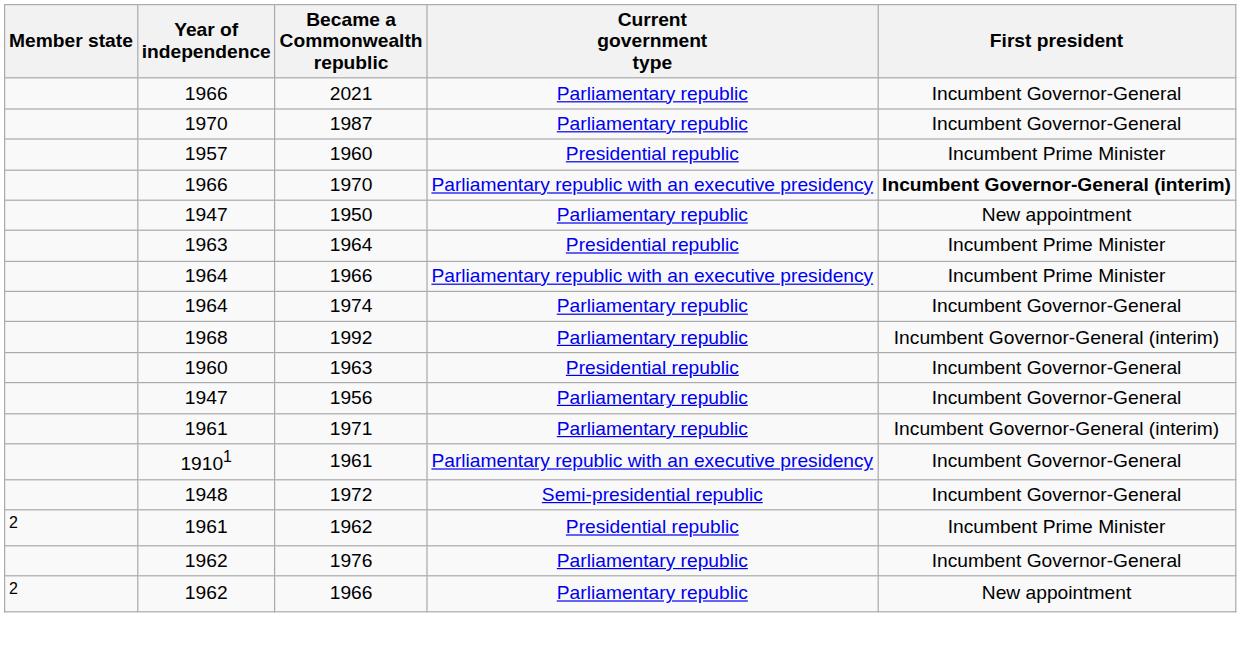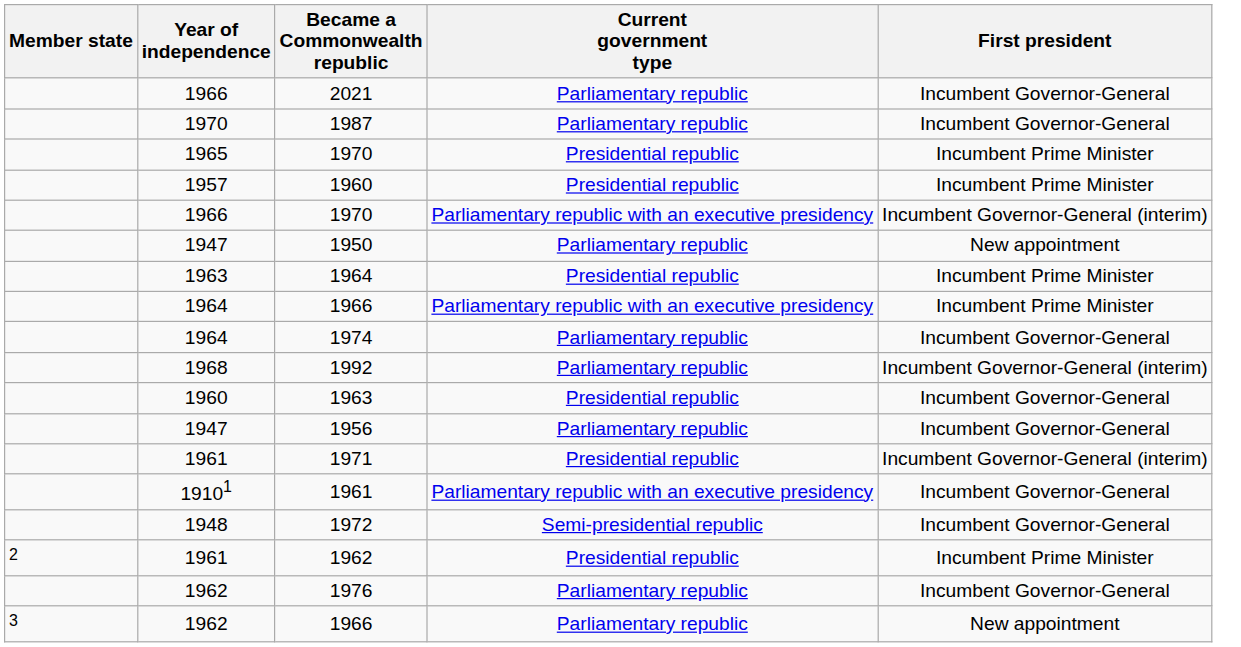 <table class="wikitable sortable">
 <tr>
 <th>Member state</th>
 <th>Year of<br>independence</th>
 <th>Became a<br>Commonwealth<br>republic</th>
 <th>Current<br>government<br>type</th>
 <th>First president</th>
 </tr>
 <tr ---->
 <td></td>
 <td align="center">1966</td>
 <td align="center">2021</td>
 <td align="center"><a href='#'>Parliamentary republic</a></td>
 <td align="center">Incumbent Governor-General</td>
 </tr>
 <tr ---->
 <td></td>
 <td align="center">1970</td>
 <td align="center">1987</td>
 <td align="center"><a href='#'>Parliamentary republic</a></td>
 <td align="center">Incumbent Governor-General</td>
 </tr>
 <tr ---->
 <td></td>
+<td align="center">1965</td>
+<td align="center">1970</td>
+<td align="center"><a href='#'>Presidential republic</a></td>
+<td align="center">Incumbent Prime Minister</td>
+</tr>
+<tr ---->
+<td></td>
 <td align="center">1957</td>
 <td align="center">1960</td>
 <td align="center"><a href='#'>Presidential republic</a></td>
 <td align="center">Incumbent Prime Minister</td>
 </tr>
 <tr ---->
 <td></td>
 <td align="center">1966</td>
 <td align="center">1970</td>
 <td align="center"><a href='#'>Parliamentary republic with an executive presidency</a></td>
-<td align="center"><strong>Incumbent Governor-General (interim)</strong></td>
+<td align="center">Incumbent Governor-General (interim)</td>
 </tr>
 <tr ---->
 <td></td>
 <td align="center">1947</td>
 <td align="center">1950</td>
 <td align="center"><a href='#'>Parliamentary republic</a></td>
 <td align="center">New appointment</td>
 </tr>
 <tr ---->
 <td></td>
 <td align="center">1963</td>
 <td align="center">1964</td>
 <td align="center"><a href='#'>Presidential republic</a></td>
 <td align="center">Incumbent Prime Minister</td>
 </tr>
 <tr ---->
 <td></td>
 <td align="center">1964</td>
 <td align="center">1966</td>
 <td align="center"><a href='#'>Parliamentary republic with an executive presidency</a></td>
 <td align="center">Incumbent Prime Minister</td>
 </tr>
 <tr ---->
 <td></td>
 <td align="center">1964</td>
 <td align="center">1974</td>
 <td align="center"><a href='#'>Parliamentary republic</a></td>
 <td align="center">Incumbent Governor-General</td>
 </tr>
 <tr ---->
 <td></td>
 <td align="center">1968</td>
 <td align="center">1992</td>
 <td align="center"><a href='#'>Parliamentary republic</a></td>
 <td align="center">Incumbent Governor-General (interim)</td>
 </tr>
 <tr ---->
 <td></td>
 <td align="center">1960</td>
 <td align="center">1963</td>
 <td align="center"><a href='#'>Presidential republic</a></td>
 <td align="center">Incumbent Governor-General</td>
 </tr>
 <tr ---->
 <td></td>
 <td align="center">1947</td>
 <td align="center">1956</td>
 <td align="center"><a href='#'>Parliamentary republic</a></td>
 <td align="center">Incumbent Governor-General</td>
 </tr>
 <tr ---->
 <td></td>
 <td align="center">1961</td>
 <td align="center">1971</td>
-<td align="center"><a href='#'>Parliamentary republic</a></td>
+<td align="center"><a href='#'>Presidential republic</a></td>
 <td align="center">Incumbent Governor-General (interim)</td>
 </tr>
 <tr ---->
 <td></td>
 <td align="center">1910<sup>1</sup></td>
 <td align="center">1961</td>
 <td align="center"><a href='#'>Parliamentary republic with an executive presidency</a></td>
 <td align="center">Incumbent Governor-General</td>
 </tr>
 <tr ---->
 <td></td>
 <td align="center">1948</td>
 <td align="center">1972</td>
 <td align="center"><a href='#'>Semi-presidential republic</a></td>
 <td align="center">Incumbent Governor-General</td>
 </tr>
 <tr ---->
 <td><sup>2</sup></td>
 <td align="center">1961</td>
 <td align="center">1962</td>
 <td align="center"><a href='#'>Presidential republic</a></td>
 <td align="center">Incumbent Prime Minister</td>
 </tr>
 <tr ---->
 <td></td>
 <td align="center">1962</td>
 <td align="center">1976</td>
 <td align="center"><a href='#'>Parliamentary republic</a></td>
 <td align="center">Incumbent Governor-General</td>
 </tr>
 <tr ---->
-<td><sup>2</sup></td>
+<td><sup>3</sup></td>
 <td align="center">1962</td>
 <td align="center">1966</td>
 <td align="center"><a href='#'>Parliamentary republic</a></td>
 <td align="center">New appointment</td>
 </tr>
 </table>
